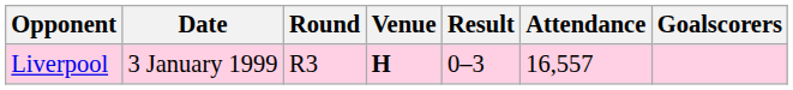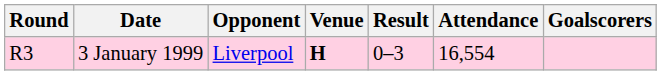 <table class="wikitable">
 <tr>
+<th>Round</th>
+<th>Date</th>
 <th>Opponent</th>
-<th>Date</th>
-<th>Round</th>
 <th>Venue</th>
 <th>Result</th>
 <th>Attendance</th>
 <th>Goalscorers</th>
 </tr>
 <tr style="background-color: #ffd0e3;">
+<td>R3</td>
+<td>3 January 1999</td>
 <td><a href='#'>Liverpool</a></td>
-<td>3 January 1999</td>
-<td>R3</td>
 <td><strong>H</strong></td>
 <td>0–3</td>
-<td>16,557</td>
+<td>16,554</td>
 <td></td>
 </tr>
 </table>
